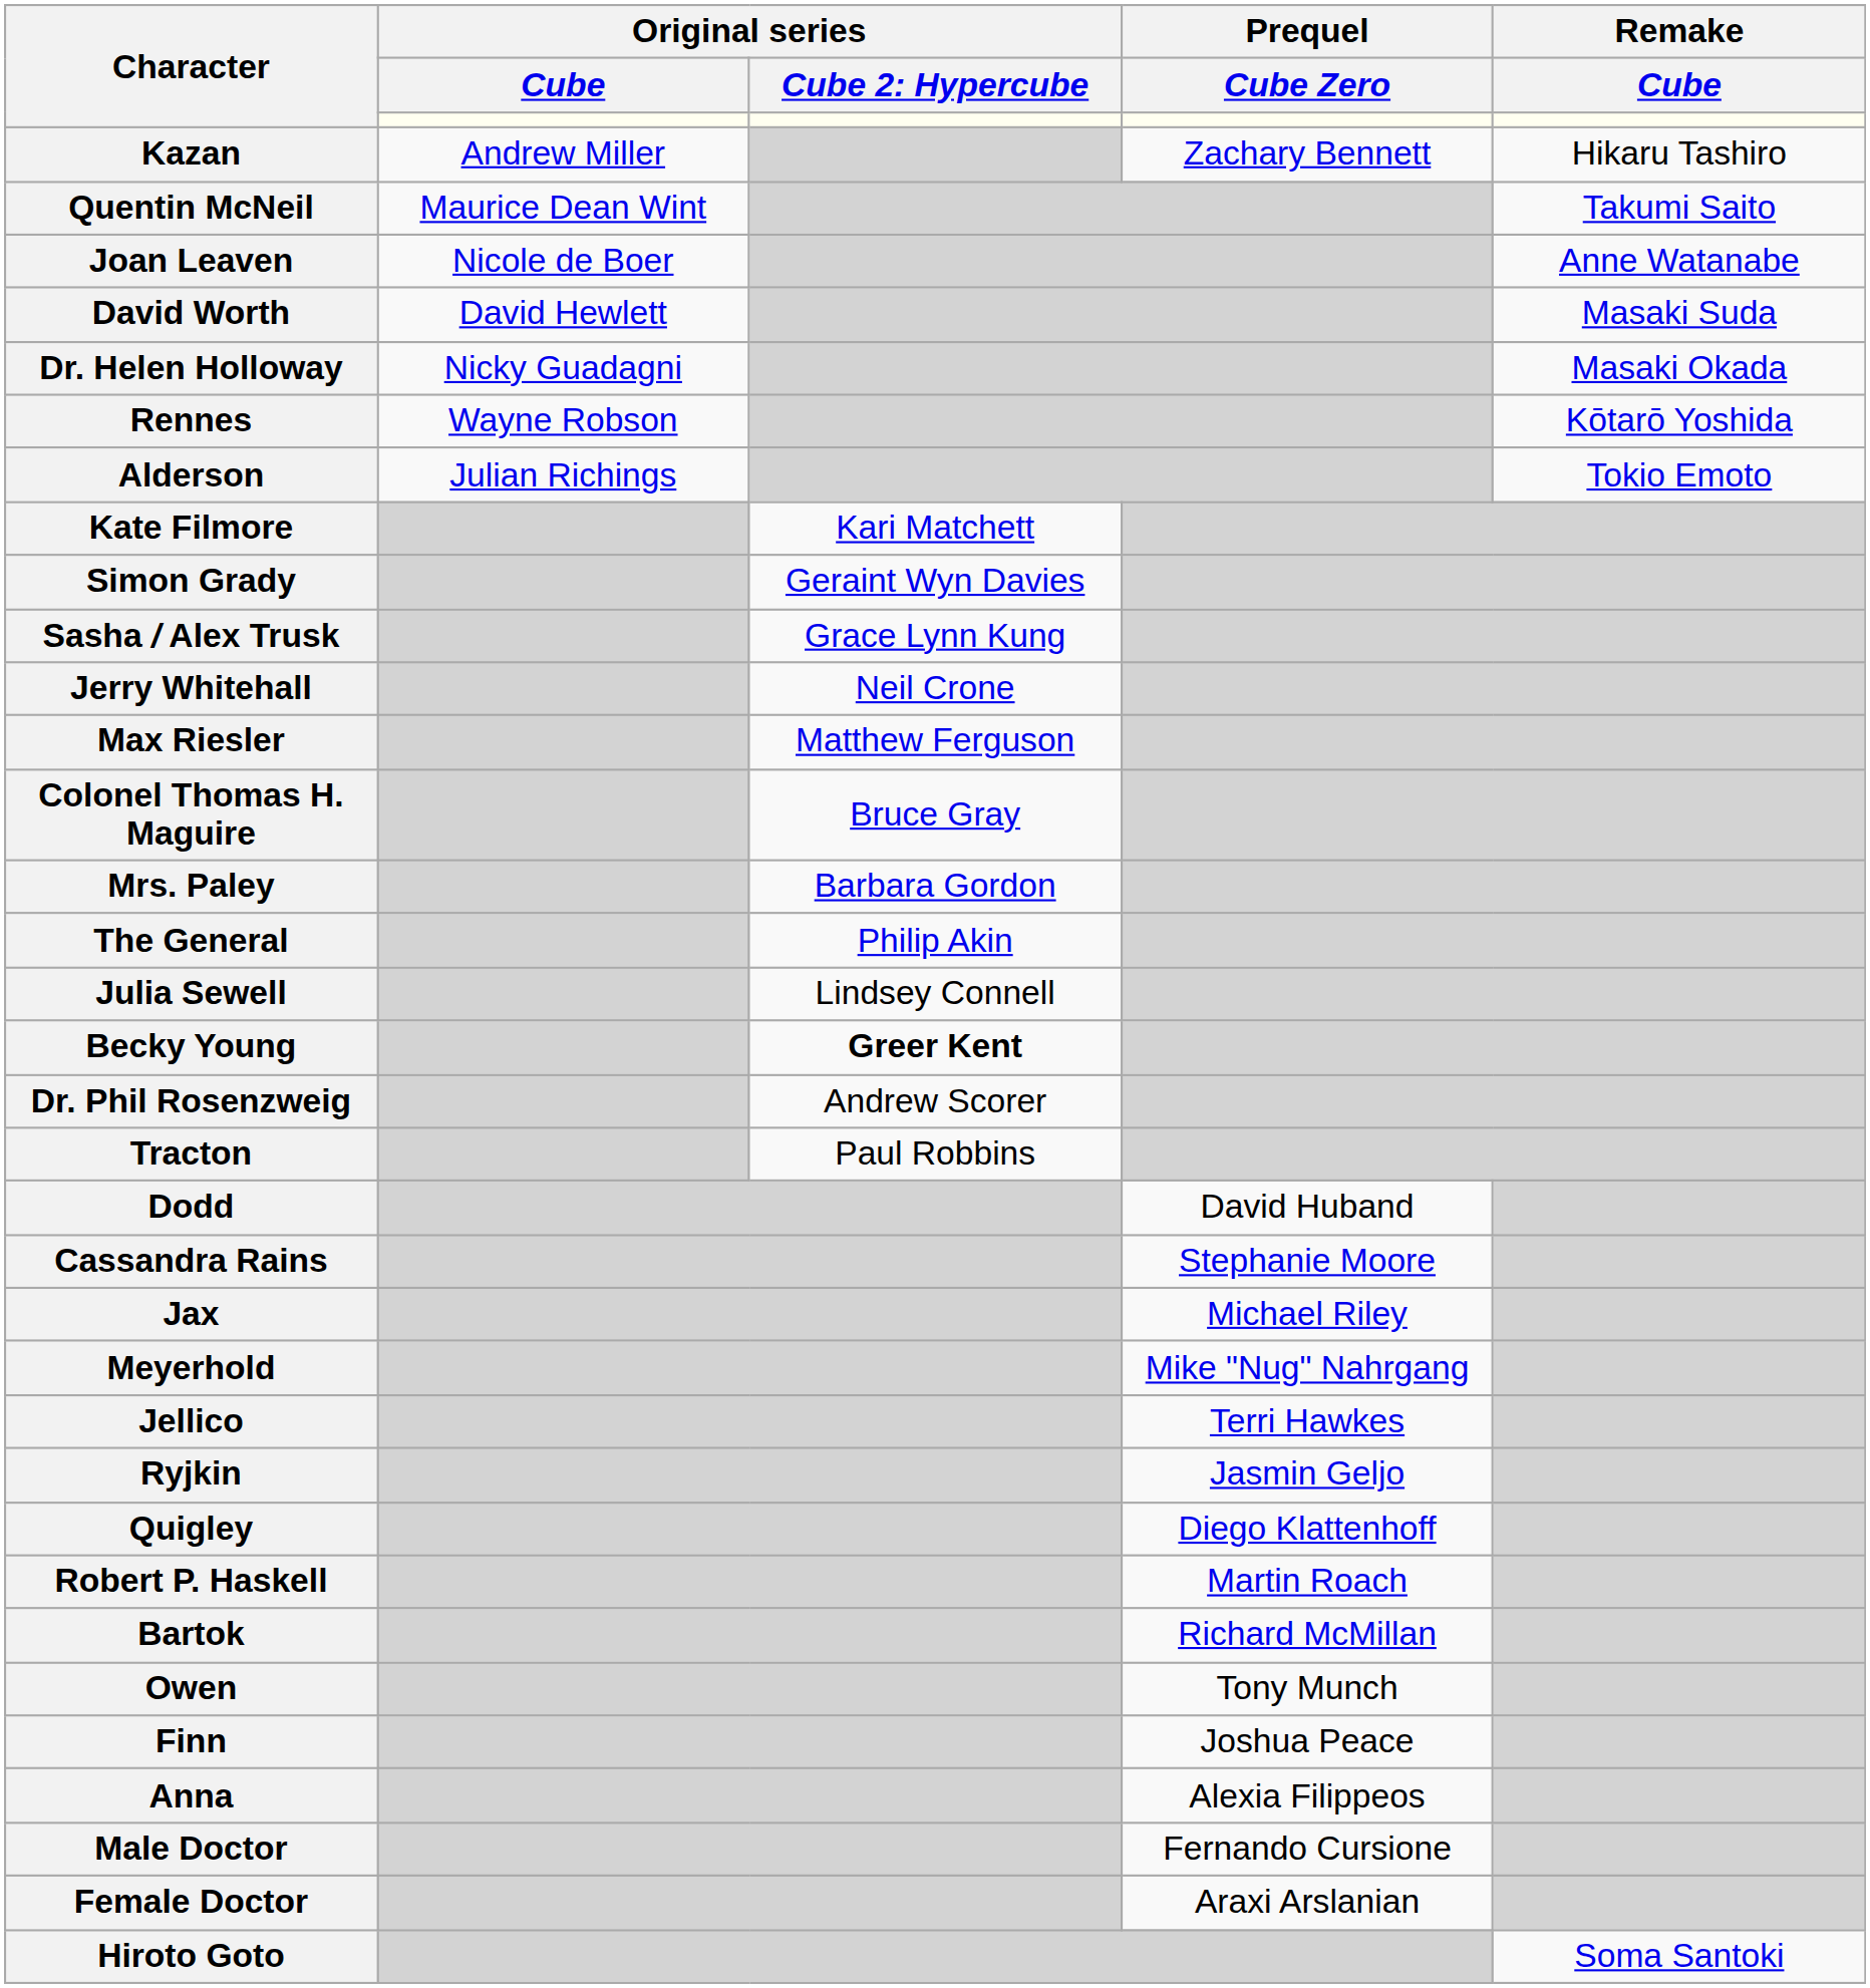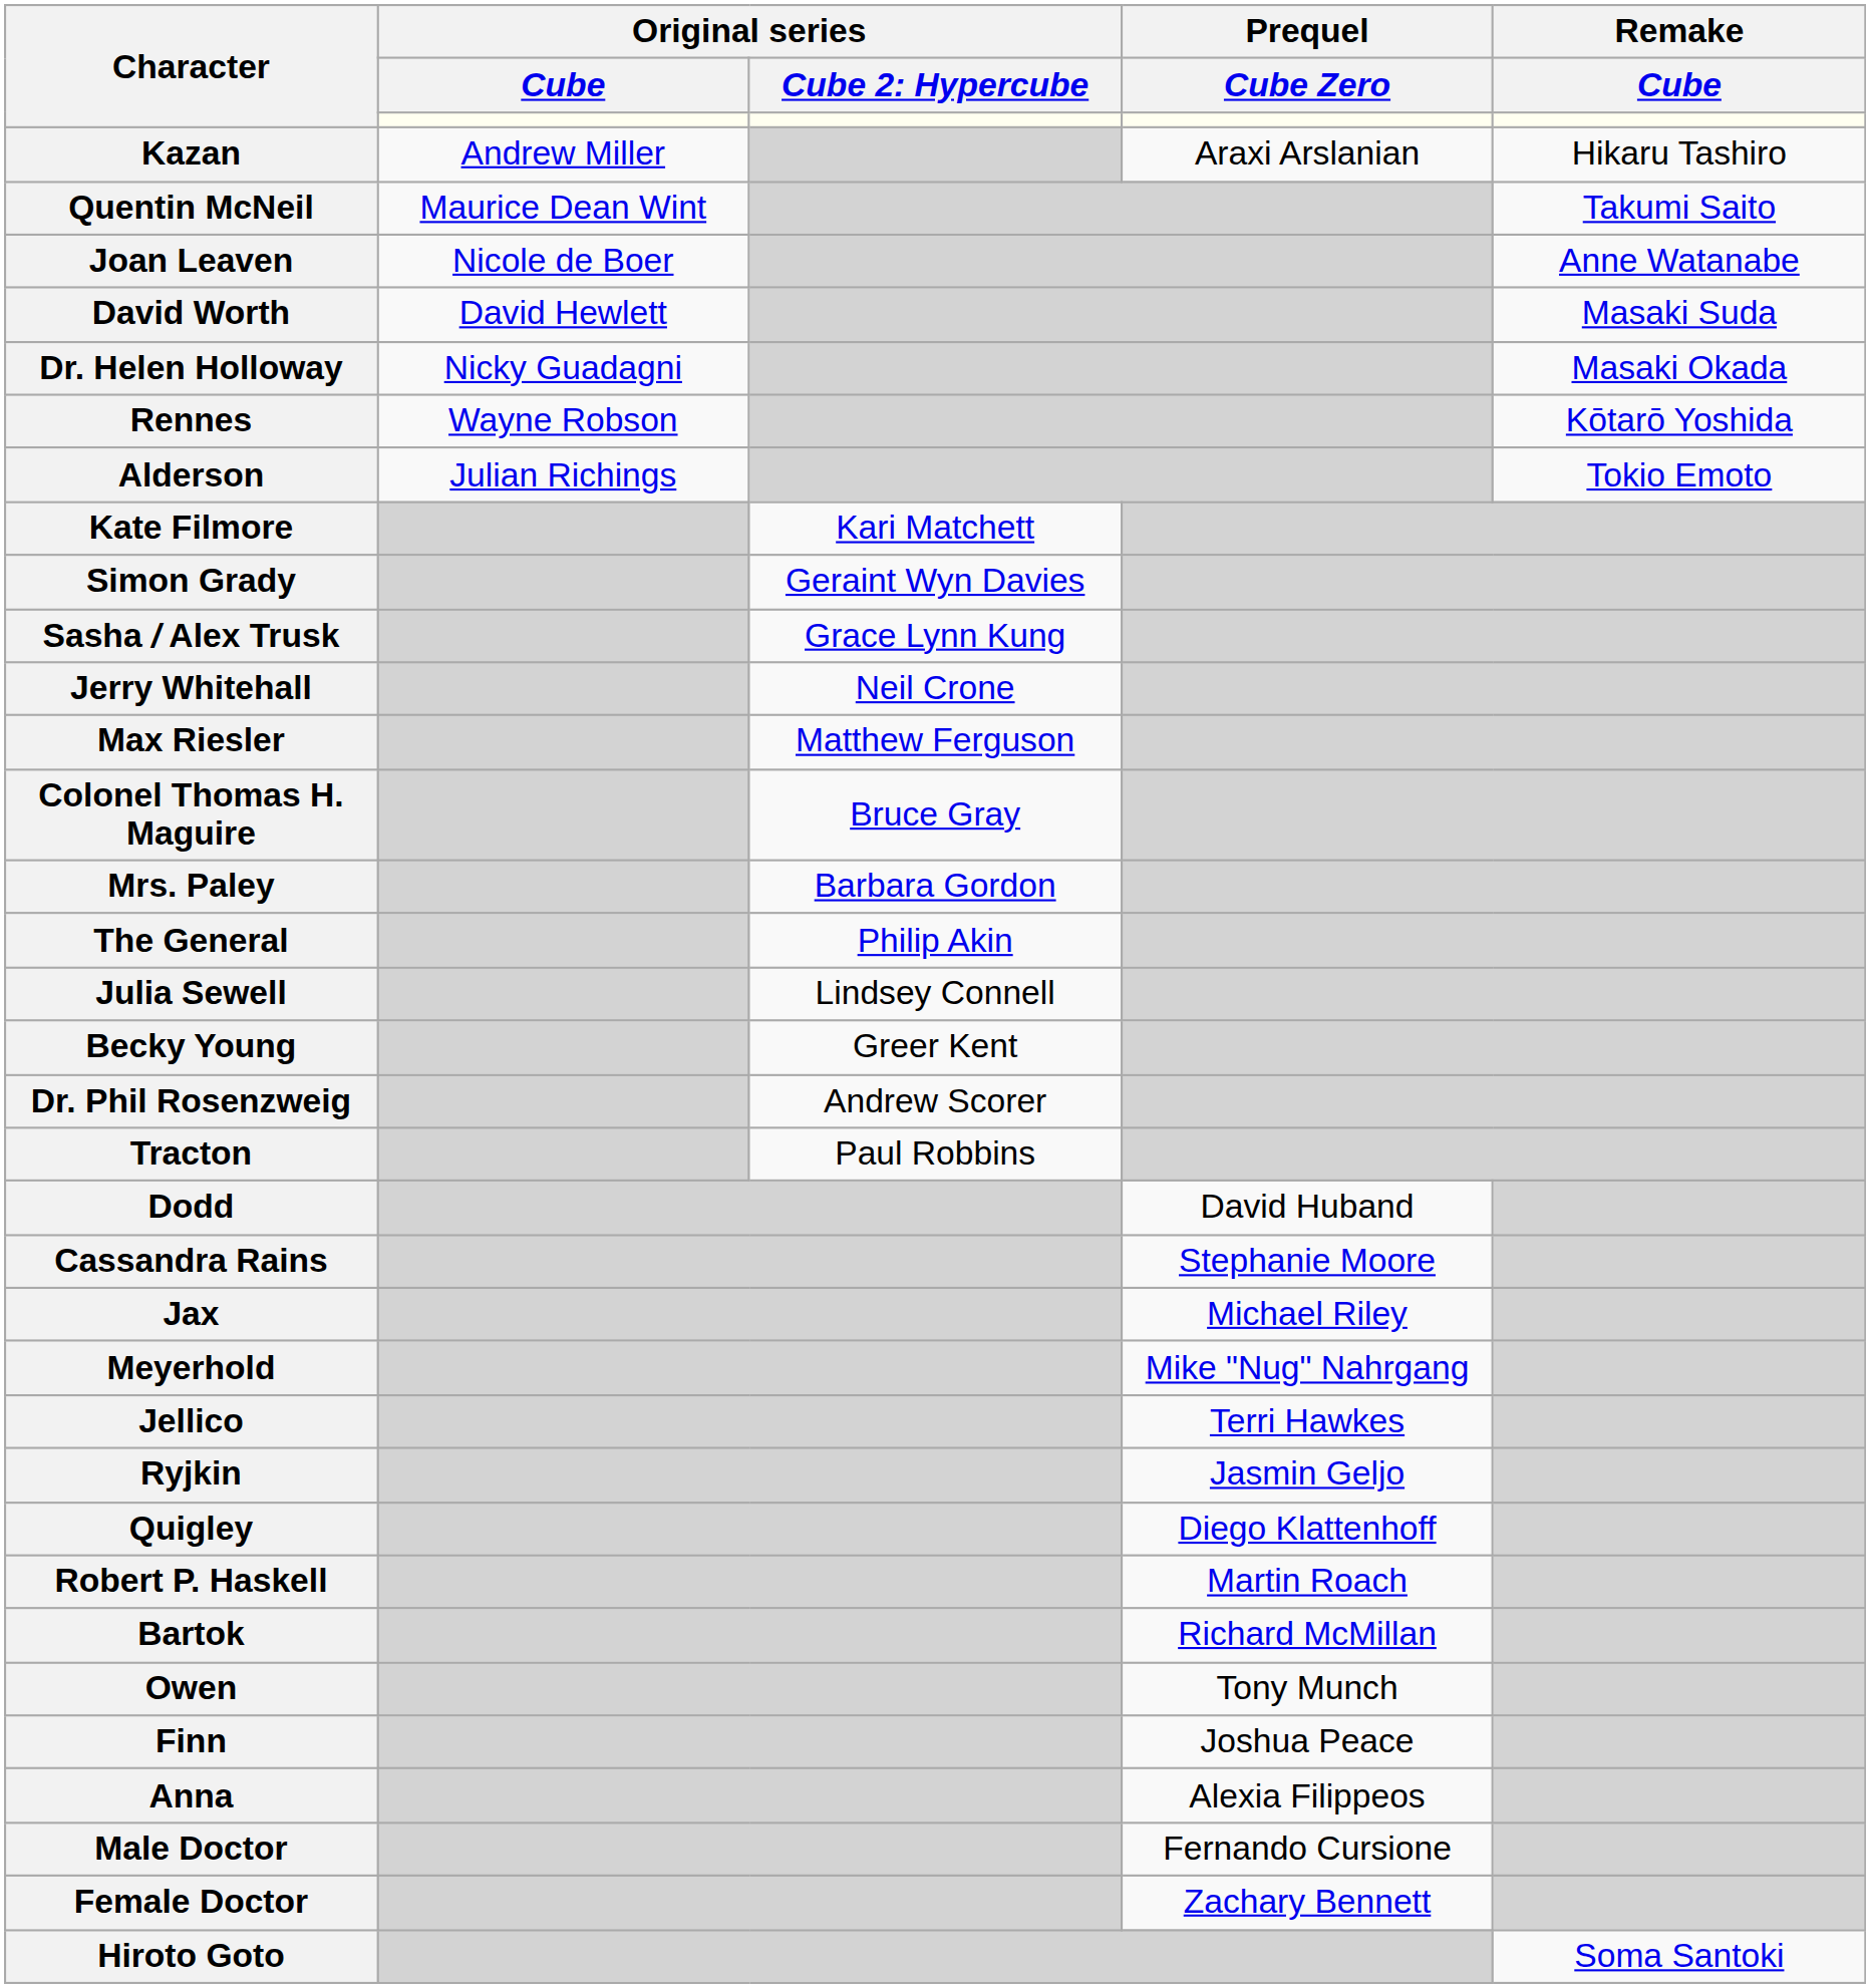 <table class="wikitable" style="text-align:center" width="100%">
 <tr>
 <th rowspan="3" width="20%">Character</th>
 <th colspan="2">Original series</th>
 <th>Prequel</th>
 <th>Remake</th>
 </tr>
 <tr>
 <th align="center" width="20%"><em><a href='#'>Cube</a></em></th>
 <th align="center" width="20%"><em><a href='#'>Cube 2: Hypercube</a></em></th>
 <th align="center" width="20%"><em><a href='#'>Cube Zero</a></em></th>
 <th align="center" width="20%"><em><a href='#'>Cube</a></em></th>
 </tr>
 <tr>
 <td style="background:ivory;"></td>
 <td style="background:ivory;"></td>
 <td style="background:ivory;"></td>
 <td style="background:ivory;"></td>
 </tr>
 <tr>
 <th>Kazan</th>
 <td><a href='#'>Andrew Miller</a></td>
 <td style="background-color:lightgrey;"> </td>
-<td><a href='#'>Zachary Bennett</a> </td>
+<td>Araxi Arslanian</td>
 <td>Hikaru Tashiro </td>
 </tr>
 <tr>
 <th>Quentin McNeil</th>
 <td><a href='#'>Maurice Dean Wint</a></td>
 <td colspan="2" style="background-color:lightgrey;"> </td>
 <td><a href='#'>Takumi Saito</a> </td>
 </tr>
 <tr>
 <th>Joan Leaven</th>
 <td><a href='#'>Nicole de Boer</a></td>
 <td colspan="2" style="background-color:lightgrey;"> </td>
 <td><a href='#'>Anne Watanabe</a> </td>
 </tr>
 <tr>
 <th>David Worth</th>
 <td><a href='#'>David Hewlett</a></td>
 <td colspan="2" style="background-color:lightgrey;"> </td>
 <td><a href='#'>Masaki Suda</a> </td>
 </tr>
 <tr>
 <th>Dr. Helen Holloway</th>
 <td><a href='#'>Nicky Guadagni</a></td>
 <td colspan="2" style="background-color:lightgrey;"> </td>
 <td><a href='#'>Masaki Okada</a> </td>
 </tr>
 <tr>
 <th>Rennes</th>
 <td><a href='#'>Wayne Robson</a></td>
 <td colspan="2" style="background-color:lightgrey;"> </td>
 <td><a href='#'>Kōtarō Yoshida</a> </td>
 </tr>
 <tr>
 <th>Alderson</th>
 <td><a href='#'>Julian Richings</a></td>
 <td colspan="2" style="background-color:lightgrey;"> </td>
 <td><a href='#'>Tokio Emoto</a> </td>
 </tr>
 <tr>
 <th>Kate Filmore</th>
 <td style="background-color:lightgrey;"> </td>
 <td><a href='#'>Kari Matchett</a></td>
 <td colspan="2" style="background-color:lightgrey;"> </td>
 </tr>
 <tr>
 <th>Simon Grady</th>
 <td style="background-color:lightgrey;"> </td>
 <td><a href='#'>Geraint Wyn Davies</a></td>
 <td colspan="2" style="background-color:lightgrey;"> </td>
 </tr>
 <tr>
 <th>Sasha  <em>/</em>  Alex Trusk</th>
 <td style="background-color:lightgrey;"> </td>
 <td><a href='#'>Grace Lynn Kung</a></td>
 <td colspan="2" style="background-color:lightgrey;"> </td>
 </tr>
 <tr>
 <th>Jerry Whitehall</th>
 <td style="background-color:lightgrey;"> </td>
 <td><a href='#'>Neil Crone</a></td>
 <td colspan="2" style="background-color:lightgrey;"> </td>
 </tr>
 <tr>
 <th>Max Riesler</th>
 <td style="background-color:lightgrey;"> </td>
 <td><a href='#'>Matthew Ferguson</a></td>
 <td colspan="2" style="background-color:lightgrey;"> </td>
 </tr>
 <tr>
 <th>Colonel Thomas H. Maguire</th>
 <td style="background-color:lightgrey;"> </td>
 <td><a href='#'>Bruce Gray</a></td>
 <td colspan="2" style="background-color:lightgrey;"> </td>
 </tr>
 <tr>
 <th>Mrs. Paley</th>
 <td style="background-color:lightgrey;"> </td>
 <td><a href='#'>Barbara Gordon</a></td>
 <td colspan="2" style="background-color:lightgrey;"> </td>
 </tr>
 <tr>
 <th>The General</th>
 <td style="background-color:lightgrey;"> </td>
 <td><a href='#'>Philip Akin</a></td>
 <td colspan="2" style="background-color:lightgrey;"> </td>
 </tr>
 <tr>
 <th>Julia Sewell</th>
 <td style="background-color:lightgrey;"> </td>
 <td>Lindsey Connell</td>
 <td colspan="2" style="background-color:lightgrey;"> </td>
 </tr>
 <tr>
 <th>Becky Young</th>
 <td style="background-color:lightgrey;"> </td>
-<td><strong>Greer Kent</strong></td>
+<td>Greer Kent</td>
 <td colspan="2" style="background-color:lightgrey;"> </td>
 </tr>
 <tr>
 <th>Dr. Phil Rosenzweig</th>
 <td style="background-color:lightgrey;"> </td>
 <td>Andrew Scorer</td>
 <td colspan="2" style="background-color:lightgrey;"> </td>
 </tr>
 <tr>
 <th>Tracton</th>
 <td style="background-color:lightgrey;"> </td>
 <td>Paul Robbins</td>
 <td colspan="2" style="background-color:lightgrey;"> </td>
 </tr>
 <tr>
 <th>Dodd</th>
 <td colspan="2" style="background-color:lightgrey;"> </td>
 <td>David Huband</td>
 <td style="background-color:lightgrey;"> </td>
 </tr>
 <tr>
 <th>Cassandra Rains</th>
 <td colspan="2" style="background-color:lightgrey;"> </td>
 <td><a href='#'>Stephanie Moore</a></td>
 <td style="background-color:lightgrey;"> </td>
 </tr>
 <tr>
 <th>Jax</th>
 <td colspan="2" style="background-color:lightgrey;"> </td>
 <td><a href='#'>Michael Riley</a></td>
 <td style="background-color:lightgrey;"> </td>
 </tr>
 <tr>
 <th>Meyerhold</th>
 <td colspan="2" style="background-color:lightgrey;"> </td>
 <td><a href='#'>Mike "Nug" Nahrgang</a></td>
 <td style="background-color:lightgrey;"> </td>
 </tr>
 <tr>
 <th>Jellico</th>
 <td colspan="2" style="background-color:lightgrey;"> </td>
 <td><a href='#'>Terri Hawkes</a></td>
 <td style="background-color:lightgrey;"> </td>
 </tr>
 <tr>
 <th>Ryjkin</th>
 <td colspan="2" style="background-color:lightgrey;"> </td>
 <td><a href='#'>Jasmin Geljo</a></td>
 <td style="background-color:lightgrey;"> </td>
 </tr>
 <tr>
 <th>Quigley</th>
 <td colspan="2" style="background-color:lightgrey;"> </td>
 <td><a href='#'>Diego Klattenhoff</a></td>
 <td style="background-color:lightgrey;"> </td>
 </tr>
 <tr>
 <th>Robert P. Haskell</th>
 <td colspan="2" style="background-color:lightgrey;"> </td>
 <td><a href='#'>Martin Roach</a></td>
 <td style="background-color:lightgrey;"> </td>
 </tr>
 <tr>
 <th>Bartok</th>
 <td colspan="2" style="background-color:lightgrey;"> </td>
 <td><a href='#'>Richard McMillan</a></td>
 <td style="background-color:lightgrey;"> </td>
 </tr>
 <tr>
 <th>Owen</th>
 <td colspan="2" style="background-color:lightgrey;"> </td>
 <td>Tony Munch</td>
 <td style="background-color:lightgrey;"> </td>
 </tr>
 <tr>
 <th>Finn</th>
 <td colspan="2" style="background-color:lightgrey;"> </td>
 <td>Joshua Peace</td>
 <td style="background-color:lightgrey;"> </td>
 </tr>
 <tr>
 <th>Anna</th>
 <td colspan="2" style="background-color:lightgrey;"> </td>
 <td>Alexia Filippeos</td>
 <td style="background-color:lightgrey;"> </td>
 </tr>
 <tr>
 <th>Male Doctor</th>
 <td colspan="2" style="background-color:lightgrey;"> </td>
 <td>Fernando Cursione</td>
 <td style="background-color:lightgrey;"> </td>
 </tr>
 <tr>
 <th>Female Doctor</th>
 <td colspan="2" style="background-color:lightgrey;"> </td>
-<td>Araxi Arslanian</td>
+<td><a href='#'>Zachary Bennett</a> </td>
 <td style="background-color:lightgrey;"> </td>
 </tr>
 <tr>
 <th>Hiroto Goto</th>
 <td colspan="3" style="background-color:lightgrey;"> </td>
 <td><a href='#'>Soma Santoki</a></td>
 </tr>
 </table>
